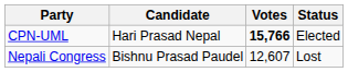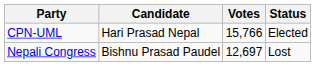 <table class="wikitable">
 <tr>
 <th>Party</th>
 <th>Candidate</th>
 <th>Votes</th>
 <th>Status</th>
 </tr>
 <tr>
 <td><a href='#'>CPN-UML</a></td>
 <td>Hari Prasad Nepal</td>
-<td><strong>15,766</strong></td>
+<td>15,766</td>
 <td>Elected</td>
 </tr>
 <tr>
 <td><a href='#'>Nepali Congress</a></td>
 <td>Bishnu Prasad Paudel</td>
-<td>12,607</td>
+<td>12,697</td>
 <td>Lost</td>
 </tr>
 </table>
